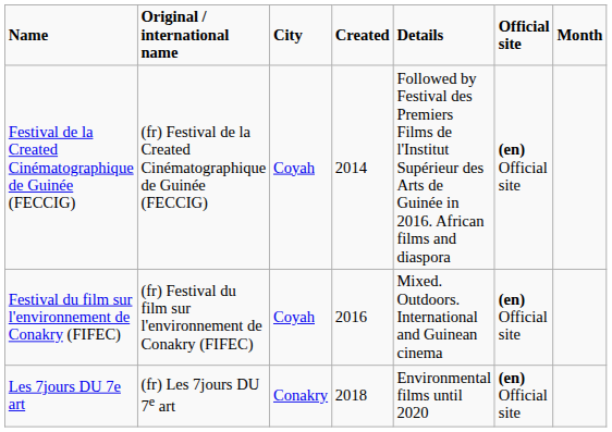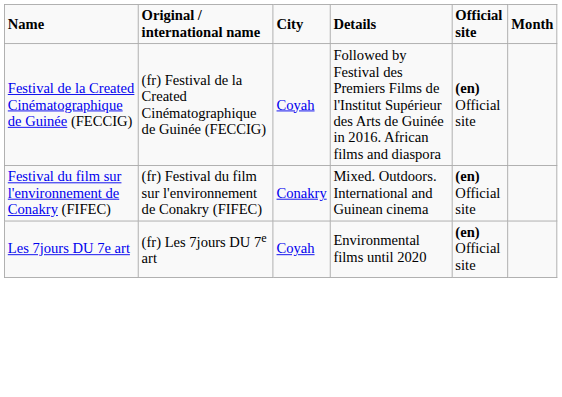 <table class="wikitable">
 <tr>
 <td><strong>Name</strong></td>
 <td><strong>Original / international name</strong></td>
 <td><strong>City</strong></td>
-<td><strong>Created</strong></td>
 <td><strong>Details</strong></td>
 <td><strong>Official site</strong></td>
 <td><strong>Month</strong></td>
 </tr>
 <tr>
 <td><a href='#'>Festival de la Created Cinématographique de Guinée</a> (FECCIG)</td>
 <td>(fr) Festival de la Created Cinématographique de Guinée (FECCIG)</td>
 <td><a href='#'>Coyah</a></td>
-<td>2014</td>
 <td>Followed by Festival des Premiers Films de l'Institut Supérieur des Arts de Guinée in 2016. African films and diaspora</td>
 <td><strong>(en)</strong> Official site</td>
 <td></td>
 </tr>
 <tr>
 <td><a href='#'>Festival du film sur l'environnement de Conakry</a> (FIFEC)</td>
 <td>(fr) Festival du film sur l'environnement de Conakry (FIFEC)</td>
-<td><a href='#'>Coyah</a></td>
-<td>2016</td>
+<td><a href='#'>Conakry</a></td>
 <td>Mixed. Outdoors. International and Guinean cinema</td>
 <td><strong>(en)</strong> Official site</td>
 <td></td>
 </tr>
 <tr>
 <td><a href='#'>Les 7jours DU 7e art</a></td>
 <td>(fr) Les 7jours DU 7<sup>e</sup> art</td>
-<td><a href='#'>Conakry</a></td>
-<td>2018</td>
+<td><a href='#'>Coyah</a></td>
 <td>Environmental films until 2020</td>
 <td><strong>(en)</strong> Official site</td>
 <td></td>
 </tr>
 </table>
